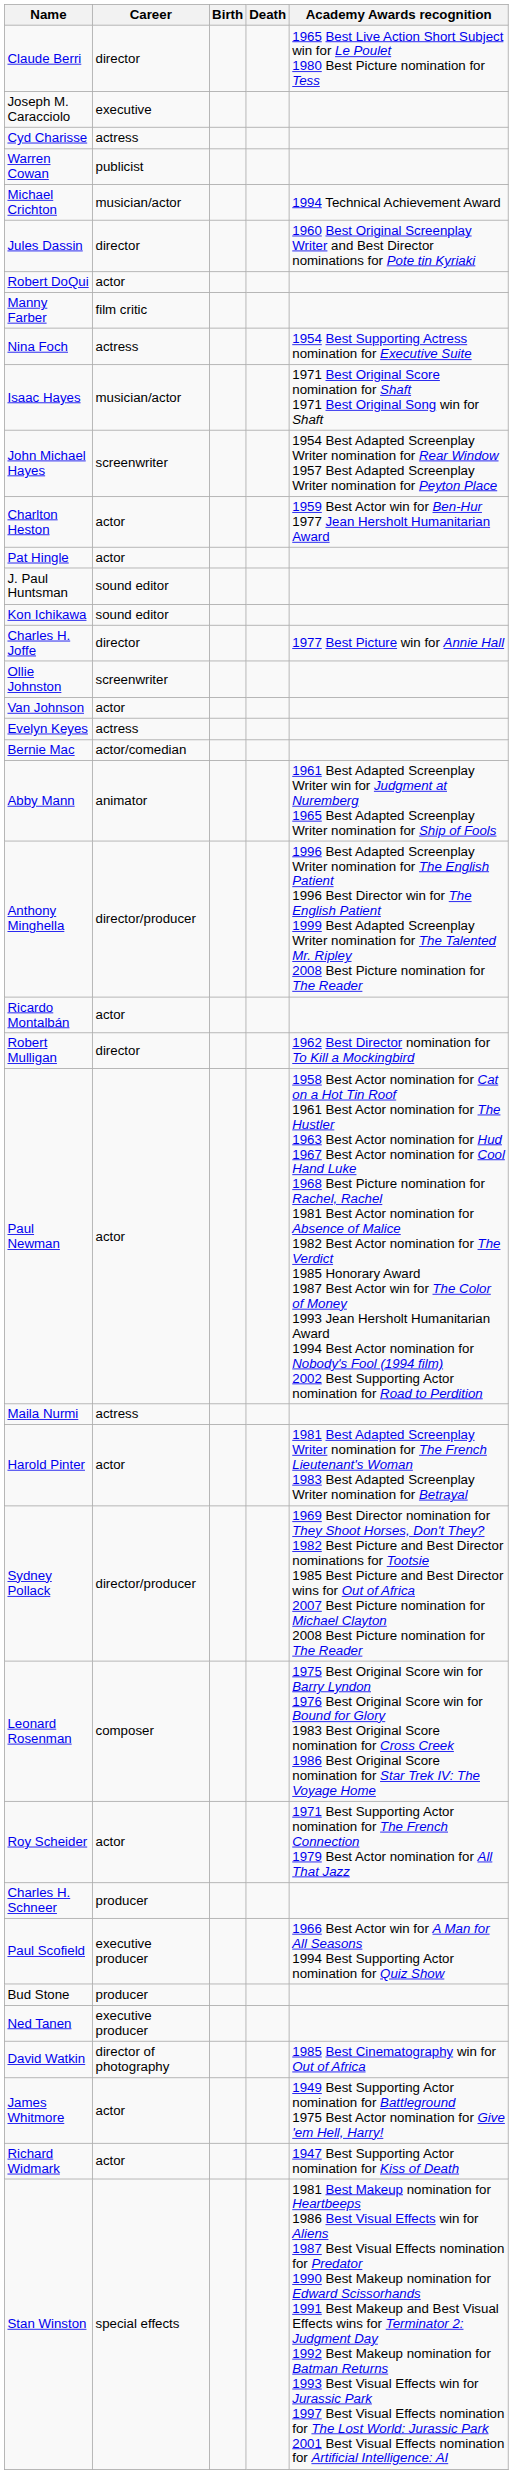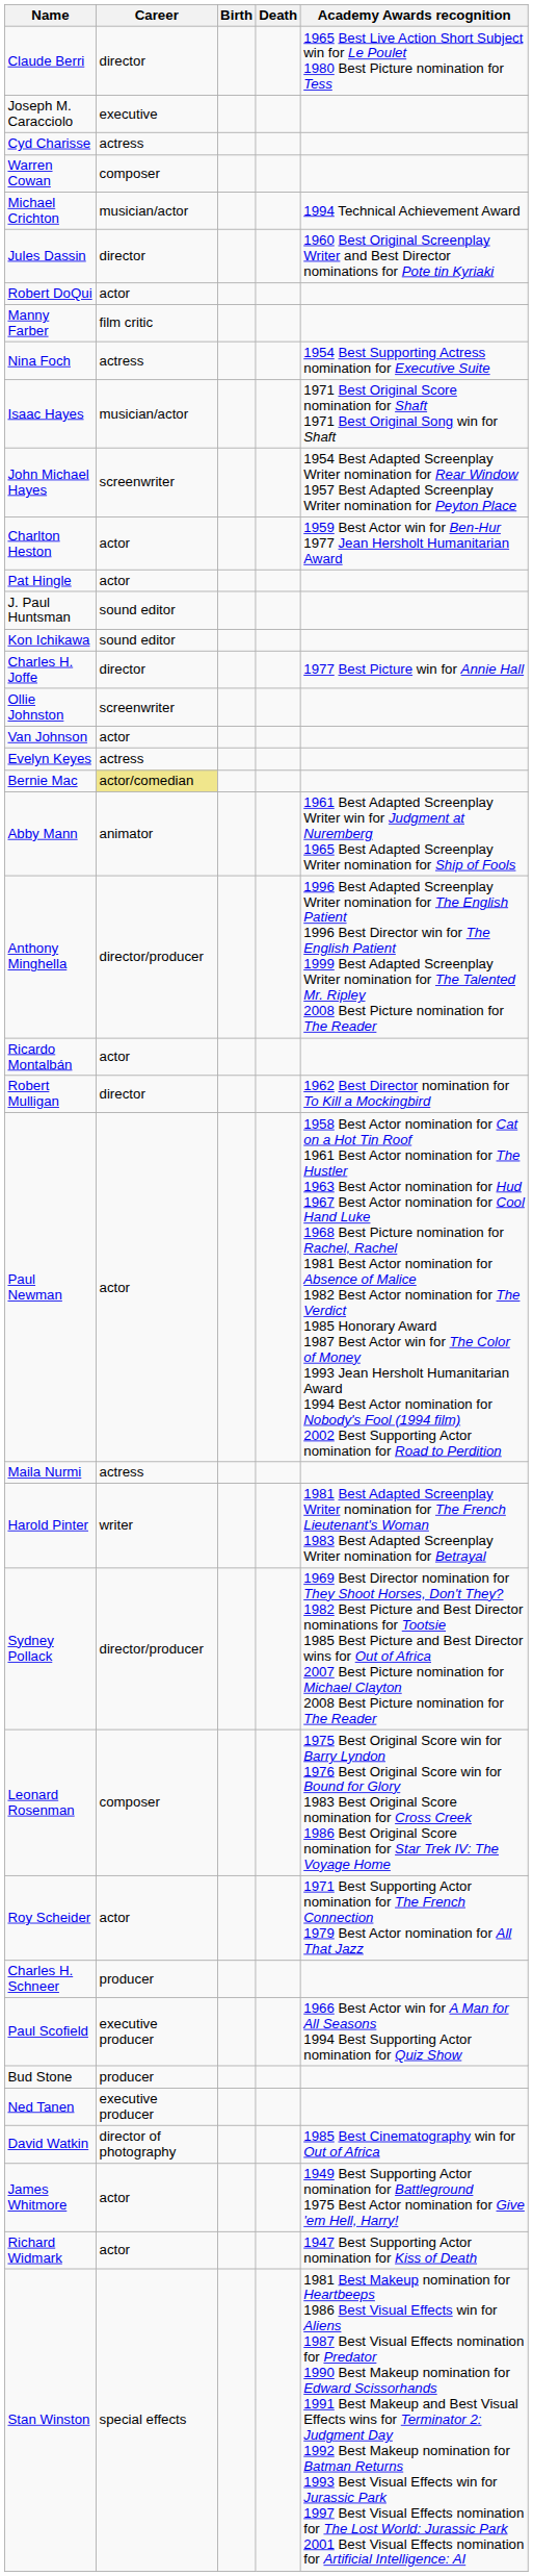 <table class="wikitable sortable">
 <tr>
 <th>Name</th>
 <th>Career</th>
 <th>Birth</th>
 <th>Death</th>
 <th>Academy Awards recognition</th>
 </tr>
 <tr>
 <td><a href='#'>Claude Berri</a></td>
 <td>director</td>
 <td></td>
 <td></td>
 <td><a href='#'>1965</a> <a href='#'>Best Live Action Short Subject</a> win for <em><a href='#'>Le Poulet</a></em><br><a href='#'>1980</a> Best Picture nomination for <em><a href='#'>Tess</a></em></td>
 </tr>
 <tr>
 <td>Joseph M. Caracciolo</td>
 <td>executive</td>
 <td></td>
 <td></td>
 <td></td>
 </tr>
 <tr>
 <td><a href='#'>Cyd Charisse</a></td>
 <td>actress</td>
 <td></td>
 <td></td>
 <td></td>
 </tr>
 <tr>
 <td><a href='#'>Warren Cowan</a></td>
-<td>publicist</td>
+<td>composer</td>
 <td></td>
 <td></td>
 <td></td>
 </tr>
 <tr>
 <td><a href='#'>Michael Crichton</a></td>
 <td>musician/actor</td>
 <td></td>
 <td></td>
 <td><a href='#'>1994</a> Technical Achievement Award</td>
 </tr>
 <tr>
 <td><a href='#'>Jules Dassin</a></td>
 <td>director</td>
 <td></td>
 <td></td>
 <td><a href='#'>1960</a> <a href='#'>Best Original Screenplay Writer</a> and Best Director nominations for <em><a href='#'>Pote tin Kyriaki</a></em></td>
 </tr>
 <tr>
 <td><a href='#'>Robert DoQui</a></td>
 <td>actor</td>
 <td></td>
 <td></td>
 <td></td>
 </tr>
 <tr>
 <td><a href='#'>Manny Farber</a></td>
 <td>film critic</td>
 <td></td>
 <td></td>
 <td></td>
 </tr>
 <tr>
 <td><a href='#'>Nina Foch</a></td>
 <td>actress</td>
 <td></td>
 <td></td>
 <td><a href='#'>1954</a> <a href='#'>Best Supporting Actress</a> nomination for <em><a href='#'>Executive Suite</a></em></td>
 </tr>
 <tr>
 <td><a href='#'>Isaac Hayes</a></td>
 <td>musician/actor</td>
 <td></td>
 <td></td>
 <td>1971 <a href='#'>Best Original Score</a> nomination for <em><a href='#'>Shaft</a></em><br>1971 <a href='#'>Best Original Song</a> win for <em>Shaft</em></td>
 </tr>
 <tr>
 <td><a href='#'>John Michael Hayes</a></td>
 <td>screenwriter</td>
 <td></td>
 <td></td>
 <td>1954 Best Adapted Screenplay Writer nomination for <em><a href='#'>Rear Window</a></em><br>1957 Best Adapted Screenplay Writer nomination for <em><a href='#'>Peyton Place</a></em></td>
 </tr>
 <tr>
 <td><a href='#'>Charlton Heston</a></td>
 <td>actor</td>
 <td></td>
 <td></td>
 <td><a href='#'>1959</a> Best Actor win for <em><a href='#'>Ben-Hur</a></em><br>1977 <a href='#'>Jean Hersholt Humanitarian Award</a></td>
 </tr>
 <tr>
 <td><a href='#'>Pat Hingle</a></td>
 <td>actor</td>
 <td></td>
 <td></td>
 <td></td>
 </tr>
 <tr>
 <td>J. Paul Huntsman</td>
 <td>sound editor</td>
 <td></td>
 <td></td>
 <td></td>
 </tr>
 <tr>
 <td><a href='#'>Kon Ichikawa</a></td>
 <td>sound editor</td>
 <td></td>
 <td></td>
 <td></td>
 </tr>
 <tr>
 <td><a href='#'>Charles H. Joffe</a></td>
 <td>director</td>
 <td></td>
 <td></td>
 <td><a href='#'>1977</a> <a href='#'>Best Picture</a> win for <em><a href='#'>Annie Hall</a></em></td>
 </tr>
 <tr>
 <td><a href='#'>Ollie Johnston</a></td>
 <td>screenwriter</td>
 <td></td>
 <td></td>
 <td></td>
 </tr>
 <tr>
 <td><a href='#'>Van Johnson</a></td>
 <td>actor</td>
 <td></td>
 <td></td>
 <td></td>
 </tr>
 <tr>
 <td><a href='#'>Evelyn Keyes</a></td>
 <td>actress</td>
 <td></td>
 <td></td>
 <td></td>
 </tr>
 <tr>
 <td><a href='#'>Bernie Mac</a></td>
-<td>actor/comedian</td>
+<td style="background: khaki;">actor/comedian</td>
 <td></td>
 <td></td>
 <td></td>
 </tr>
 <tr>
 <td><a href='#'>Abby Mann</a></td>
 <td>animator</td>
 <td></td>
 <td></td>
 <td><a href='#'>1961</a> Best Adapted Screenplay Writer win for <em><a href='#'>Judgment at Nuremberg</a></em><br><a href='#'>1965</a> Best Adapted Screenplay Writer nomination for <em><a href='#'>Ship of Fools</a></em></td>
 </tr>
 <tr>
 <td><a href='#'>Anthony Minghella</a></td>
 <td>director/producer</td>
 <td></td>
 <td></td>
 <td><a href='#'>1996</a> Best Adapted Screenplay Writer nomination for <em><a href='#'>The English Patient</a></em><br>1996 Best Director win for <em><a href='#'>The English Patient</a></em><br><a href='#'>1999</a> Best Adapted Screenplay Writer nomination for <em><a href='#'>The Talented Mr. Ripley</a></em><br><a href='#'>2008</a> Best Picture nomination for <em><a href='#'>The Reader</a></em></td>
 </tr>
 <tr>
 <td><a href='#'>Ricardo Montalbán</a></td>
 <td>actor</td>
 <td></td>
 <td></td>
 <td></td>
 </tr>
 <tr>
 <td><a href='#'>Robert Mulligan</a></td>
 <td>director</td>
 <td></td>
 <td></td>
 <td><a href='#'>1962</a> <a href='#'>Best Director</a> nomination for <em><a href='#'>To Kill a Mockingbird</a></em></td>
 </tr>
 <tr>
 <td><a href='#'>Paul Newman</a></td>
 <td>actor</td>
 <td></td>
 <td></td>
 <td><a href='#'>1958</a> Best Actor nomination for <em><a href='#'>Cat on a Hot Tin Roof</a></em><br>1961 Best Actor nomination for <em><a href='#'>The Hustler</a></em><br><a href='#'>1963</a> Best Actor nomination for <em><a href='#'>Hud</a></em><br><a href='#'>1967</a> Best Actor nomination for <em><a href='#'>Cool Hand Luke</a></em><br><a href='#'>1968</a> Best Picture nomination for <em><a href='#'>Rachel, Rachel</a></em><br>1981 Best Actor nomination for <em><a href='#'>Absence of Malice</a></em><br>1982 Best Actor nomination for <em><a href='#'>The Verdict</a></em><br>1985 Honorary Award<br>1987 Best Actor win for <em><a href='#'>The Color of Money</a></em><br>1993 Jean Hersholt Humanitarian Award<br>1994 Best Actor nomination for <em><a href='#'>Nobody's Fool (1994 film)</a></em><br><a href='#'>2002</a> Best Supporting Actor nomination for <em><a href='#'>Road to Perdition</a></em></td>
 </tr>
 <tr>
 <td><a href='#'>Maila Nurmi</a></td>
 <td>actress</td>
 <td></td>
 <td></td>
 <td></td>
 </tr>
 <tr>
 <td><a href='#'>Harold Pinter</a></td>
-<td>actor</td>
+<td>writer</td>
 <td></td>
 <td></td>
 <td><a href='#'>1981</a> <a href='#'>Best Adapted Screenplay Writer</a> nomination for <em><a href='#'>The French Lieutenant's Woman</a></em><br><a href='#'>1983</a> Best Adapted Screenplay Writer nomination for <em><a href='#'>Betrayal</a></em></td>
 </tr>
 <tr>
 <td><a href='#'>Sydney Pollack</a></td>
 <td>director/producer</td>
 <td></td>
 <td></td>
 <td><a href='#'>1969</a> Best Director nomination for <em><a href='#'>They Shoot Horses, Don't They?</a></em><br><a href='#'>1982</a> Best Picture and Best Director nominations for <em><a href='#'>Tootsie</a></em><br>1985 Best Picture and Best Director wins for <em><a href='#'>Out of Africa</a></em><br><a href='#'>2007</a> Best Picture nomination for <em><a href='#'>Michael Clayton</a></em><br>2008 Best Picture nomination for <em><a href='#'>The Reader</a></em></td>
 </tr>
 <tr>
 <td><a href='#'>Leonard Rosenman</a></td>
 <td>composer</td>
 <td></td>
 <td></td>
 <td><a href='#'>1975</a> Best Original Score win for <em><a href='#'>Barry Lyndon</a></em><br><a href='#'>1976</a> Best Original Score win for <em><a href='#'>Bound for Glory</a></em><br>1983 Best Original Score nomination for <em><a href='#'>Cross Creek</a></em><br><a href='#'>1986</a> Best Original Score nomination for <em><a href='#'>Star Trek IV: The Voyage Home</a></em></td>
 </tr>
 <tr>
 <td><a href='#'>Roy Scheider</a></td>
 <td>actor</td>
 <td></td>
 <td></td>
 <td><a href='#'>1971</a> Best Supporting Actor nomination for <em><a href='#'>The French Connection</a></em><br><a href='#'>1979</a> Best Actor nomination for <em><a href='#'>All That Jazz</a></em></td>
 </tr>
 <tr>
 <td><a href='#'>Charles H. Schneer</a></td>
 <td>producer</td>
 <td></td>
 <td></td>
 <td></td>
 </tr>
 <tr>
 <td><a href='#'>Paul Scofield</a></td>
 <td>executive producer</td>
 <td></td>
 <td></td>
 <td><a href='#'>1966</a> Best Actor win for <em><a href='#'>A Man for All Seasons</a></em><br>1994 Best Supporting Actor nomination for <em><a href='#'>Quiz Show</a></em></td>
 </tr>
 <tr>
 <td>Bud Stone</td>
 <td>producer</td>
 <td></td>
 <td></td>
 <td></td>
 </tr>
 <tr>
 <td><a href='#'>Ned Tanen</a></td>
 <td>executive producer</td>
 <td></td>
 <td></td>
 <td></td>
 </tr>
 <tr>
 <td><a href='#'>David Watkin</a></td>
 <td>director of photography</td>
 <td></td>
 <td></td>
 <td><a href='#'>1985</a> <a href='#'>Best Cinematography</a> win for <em><a href='#'>Out of Africa</a></em></td>
 </tr>
 <tr>
 <td><a href='#'>James Whitmore</a></td>
 <td>actor</td>
 <td></td>
 <td></td>
 <td><a href='#'>1949</a> Best Supporting Actor nomination for <em><a href='#'>Battleground</a></em><br>1975 Best Actor nomination for <em><a href='#'>Give 'em Hell, Harry!</a></em></td>
 </tr>
 <tr>
 <td><a href='#'>Richard Widmark</a></td>
 <td>actor</td>
 <td></td>
 <td></td>
 <td><a href='#'>1947</a> Best Supporting Actor nomination for <em><a href='#'>Kiss of Death</a></em></td>
 </tr>
 <tr>
 <td><a href='#'>Stan Winston</a></td>
 <td>special effects</td>
 <td></td>
 <td></td>
 <td>1981 <a href='#'>Best Makeup</a> nomination for <em><a href='#'>Heartbeeps</a></em><br>1986 <a href='#'>Best Visual Effects</a> win for <em><a href='#'>Aliens</a></em><br><a href='#'>1987</a> Best Visual Effects nomination for <em><a href='#'>Predator</a></em><br><a href='#'>1990</a> Best Makeup nomination for <em><a href='#'>Edward Scissorhands</a></em><br><a href='#'>1991</a> Best Makeup and Best Visual Effects wins for <em><a href='#'>Terminator 2: Judgment Day</a></em><br><a href='#'>1992</a> Best Makeup nomination for <em><a href='#'>Batman Returns</a></em><br><a href='#'>1993</a> Best Visual Effects win for <em><a href='#'>Jurassic Park</a></em><br><a href='#'>1997</a> Best Visual Effects nomination for <em><a href='#'>The Lost World: Jurassic Park</a></em><br><a href='#'>2001</a> Best Visual Effects nomination for <em><a href='#'>Artificial Intelligence: AI</a></em></td>
 </tr>
 </table>
